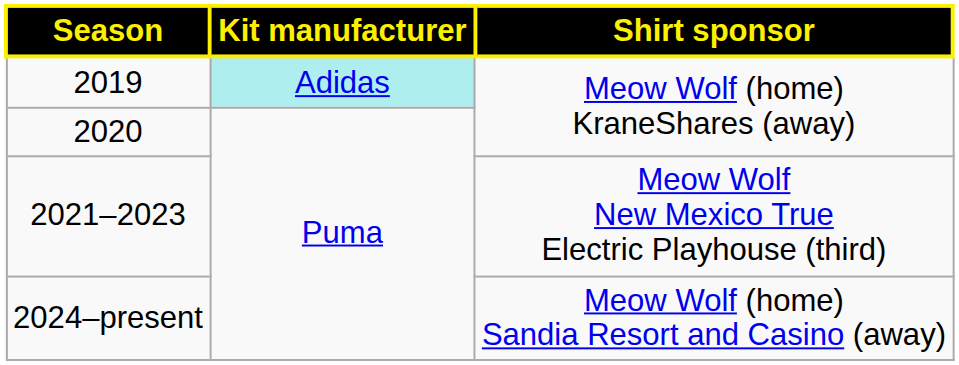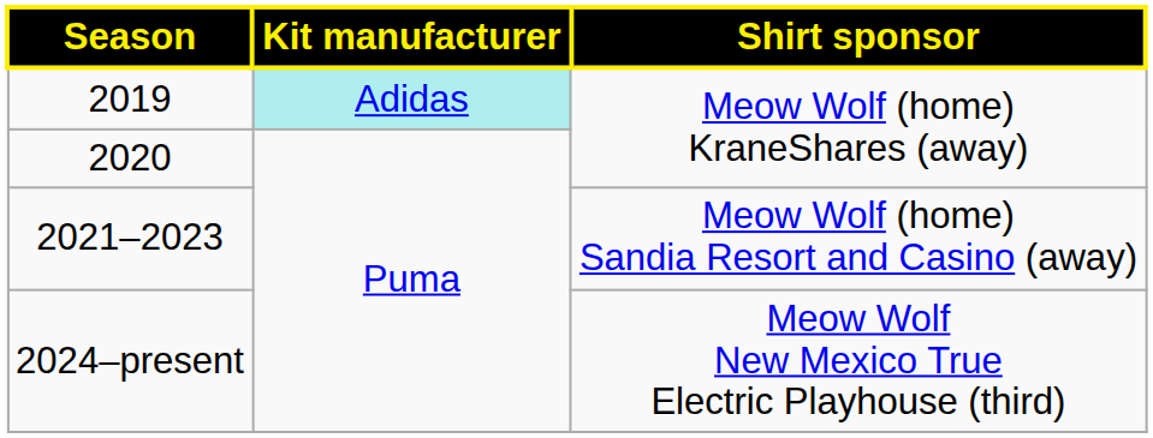 <table class="wikitable" style="text-align: center">
 <tr>
 <th style="background:#000; color:#fcf000; border:2px solid #fcf000;">Season</th>
 <th style="background:#000; color:#fcf000; border:2px solid #fcf000;">Kit manufacturer</th>
 <th style="background:#000; color:#fcf000; border:2px solid #fcf000;">Shirt sponsor</th>
 </tr>
 <tr>
 <td>2019</td>
 <td style="background: paleturquoise;"><a href='#'>Adidas</a></td>
 <td rowspan="2"><a href='#'>Meow Wolf</a> (home)<br>KraneShares (away)</td>
 </tr>
 <tr>
 <td>2020</td>
 <td rowspan="3"><a href='#'>Puma</a></td>
 </tr>
 <tr>
 <td>2021–2023</td>
-<td><a href='#'>Meow Wolf</a> <br> <a href='#'>New Mexico True</a><br> Electric Playhouse (third)</td>
+<td><a href='#'>Meow Wolf</a> (home) <br><a href='#'>Sandia Resort and Casino</a> (away)</td>
 </tr>
 <tr>
 <td>2024–present</td>
-<td><a href='#'>Meow Wolf</a> (home) <br><a href='#'>Sandia Resort and Casino</a> (away)</td>
+<td><a href='#'>Meow Wolf</a> <br> <a href='#'>New Mexico True</a><br> Electric Playhouse (third)</td>
 </tr>
 </table>
